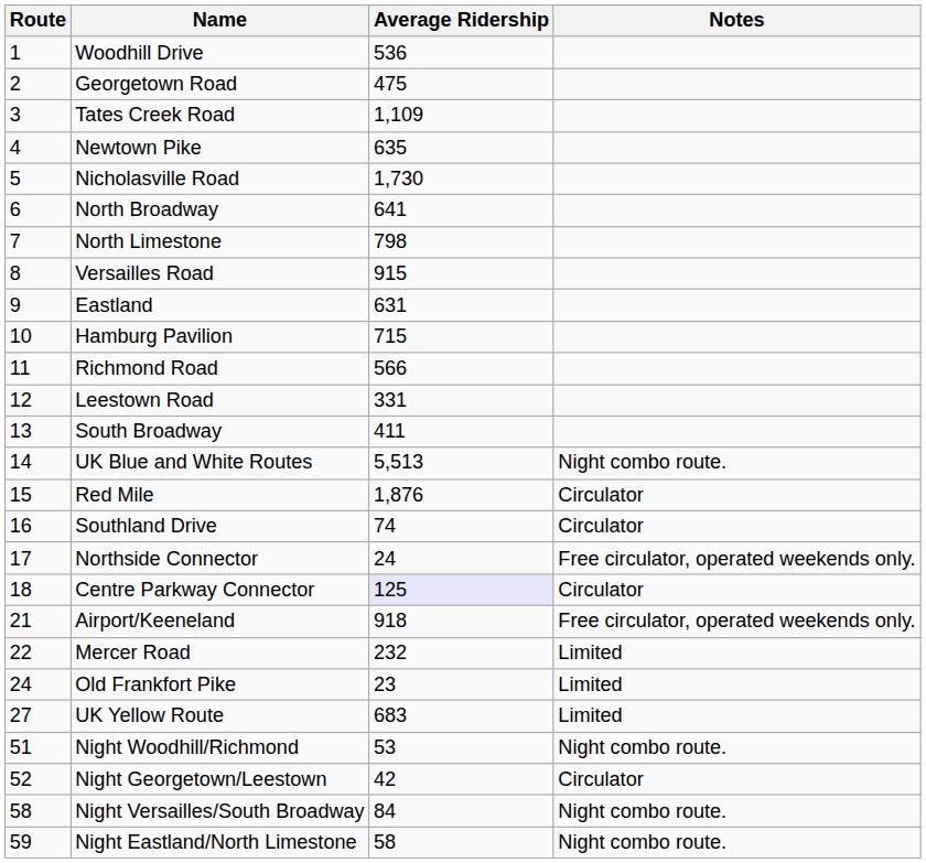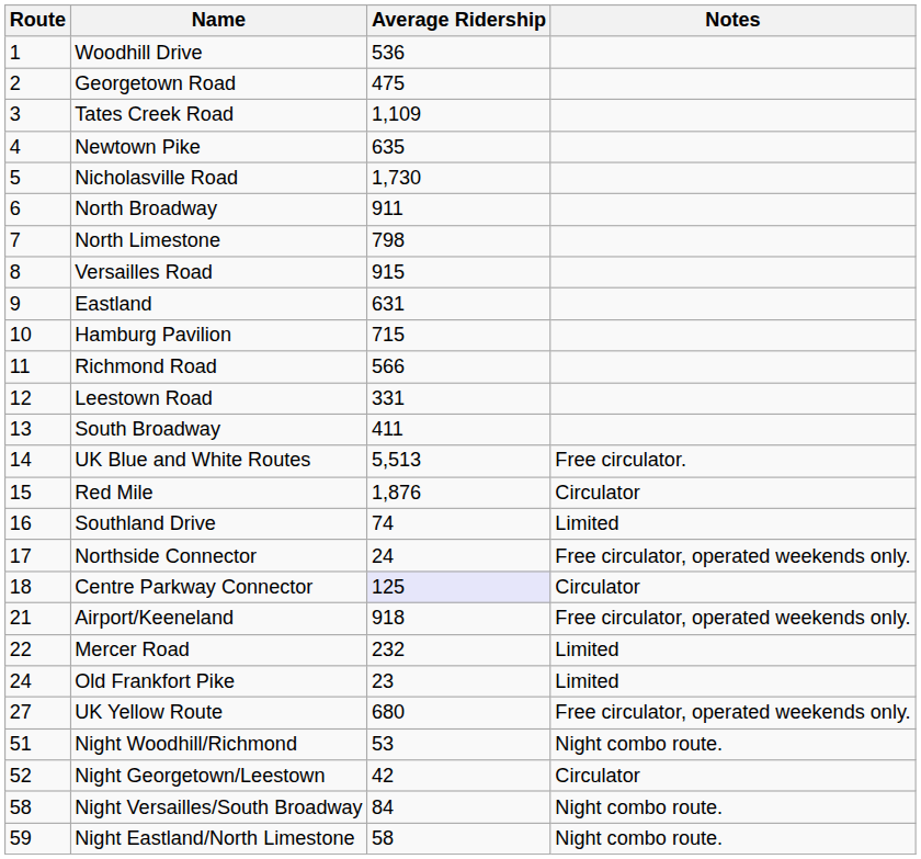 <table class="wikitable sortable">
 <tr>
 <th data-sort-type="number">Route</th>
 <th data-sort-type="text">Name</th>
 <th data-sort-type="number">Average Ridership</th>
 <th class="unsortable">Notes</th>
 </tr>
 <tr>
 <td>1</td>
 <td>Woodhill Drive</td>
 <td>536</td>
 <td></td>
 </tr>
 <tr>
 <td>2</td>
 <td>Georgetown Road</td>
 <td>475</td>
 <td></td>
 </tr>
 <tr>
 <td>3</td>
 <td>Tates Creek Road</td>
 <td>1,109</td>
 <td></td>
 </tr>
 <tr>
 <td>4</td>
 <td>Newtown Pike</td>
 <td>635</td>
 <td></td>
 </tr>
 <tr>
 <td>5</td>
 <td>Nicholasville Road</td>
 <td>1,730</td>
 <td></td>
 </tr>
 <tr>
 <td>6</td>
 <td>North Broadway</td>
-<td>641</td>
+<td>911</td>
 <td></td>
 </tr>
 <tr>
 <td>7</td>
 <td>North Limestone</td>
 <td>798</td>
 <td></td>
 </tr>
 <tr>
 <td>8</td>
 <td>Versailles Road</td>
 <td>915</td>
 <td></td>
 </tr>
 <tr>
 <td>9</td>
 <td>Eastland</td>
 <td>631</td>
 <td></td>
 </tr>
 <tr>
 <td>10</td>
 <td>Hamburg Pavilion</td>
 <td>715</td>
 <td></td>
 </tr>
 <tr>
 <td>11</td>
 <td>Richmond Road</td>
 <td>566</td>
 <td></td>
 </tr>
 <tr>
 <td>12</td>
 <td>Leestown Road</td>
 <td>331</td>
 <td></td>
 </tr>
 <tr>
 <td>13</td>
 <td>South Broadway</td>
 <td>411</td>
 <td></td>
 </tr>
 <tr>
 <td>14</td>
 <td>UK Blue and White Routes</td>
 <td>5,513</td>
-<td>Night combo route.</td>
+<td>Free circulator.</td>
 </tr>
 <tr>
 <td>15</td>
 <td>Red Mile</td>
 <td>1,876</td>
 <td>Circulator</td>
 </tr>
 <tr>
 <td>16</td>
 <td>Southland Drive</td>
 <td>74</td>
-<td>Circulator</td>
+<td>Limited</td>
 </tr>
 <tr>
 <td>17</td>
 <td>Northside Connector</td>
 <td>24</td>
 <td>Free circulator, operated weekends only.</td>
 </tr>
 <tr>
 <td>18</td>
 <td>Centre Parkway Connector</td>
 <td style="background: lavender;">125</td>
 <td>Circulator</td>
 </tr>
 <tr>
 <td>21</td>
 <td>Airport/Keeneland</td>
 <td>918</td>
 <td>Free circulator, operated weekends only.</td>
 </tr>
 <tr>
 <td>22</td>
 <td>Mercer Road</td>
 <td>232</td>
 <td>Limited</td>
 </tr>
 <tr>
 <td>24</td>
 <td>Old Frankfort Pike</td>
 <td>23</td>
 <td>Limited</td>
 </tr>
 <tr>
 <td>27</td>
 <td>UK Yellow Route</td>
-<td>683</td>
-<td>Limited</td>
+<td>680</td>
+<td>Free circulator, operated weekends only.</td>
 </tr>
 <tr>
 <td>51</td>
 <td>Night Woodhill/Richmond</td>
 <td>53</td>
 <td>Night combo route.</td>
 </tr>
 <tr>
 <td>52</td>
 <td>Night Georgetown/Leestown</td>
 <td>42</td>
 <td>Circulator</td>
 </tr>
 <tr>
 <td>58</td>
 <td>Night Versailles/South Broadway</td>
 <td>84</td>
 <td>Night combo route.</td>
 </tr>
 <tr>
 <td>59</td>
 <td>Night Eastland/North Limestone</td>
 <td>58</td>
 <td>Night combo route.</td>
 </tr>
 </table>
